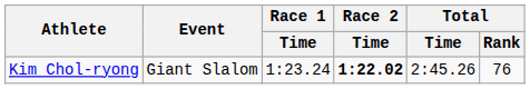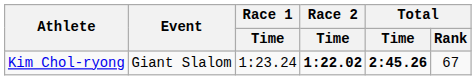 <table class="wikitable" style="font-size:90%">
 <tr>
 <th rowspan="2">Athlete</th>
 <th rowspan="2">Event</th>
 <th>Race 1</th>
 <th>Race 2</th>
 <th colspan="2">Total</th>
 </tr>
 <tr>
 <th>Time</th>
 <th>Time</th>
 <th>Time</th>
 <th>Rank</th>
 </tr>
 <tr>
 <td><a href='#'>Kim Chol-ryong</a></td>
 <td>Giant Slalom</td>
 <td align="center">1:23.24</td>
 <td align="center"><strong>1:22.02</strong></td>
-<td align="center">2:45.26</td>
-<td align="center">76</td>
+<td align="center"><strong>2:45.26</strong></td>
+<td align="center">67</td>
 </tr>
 </table>
